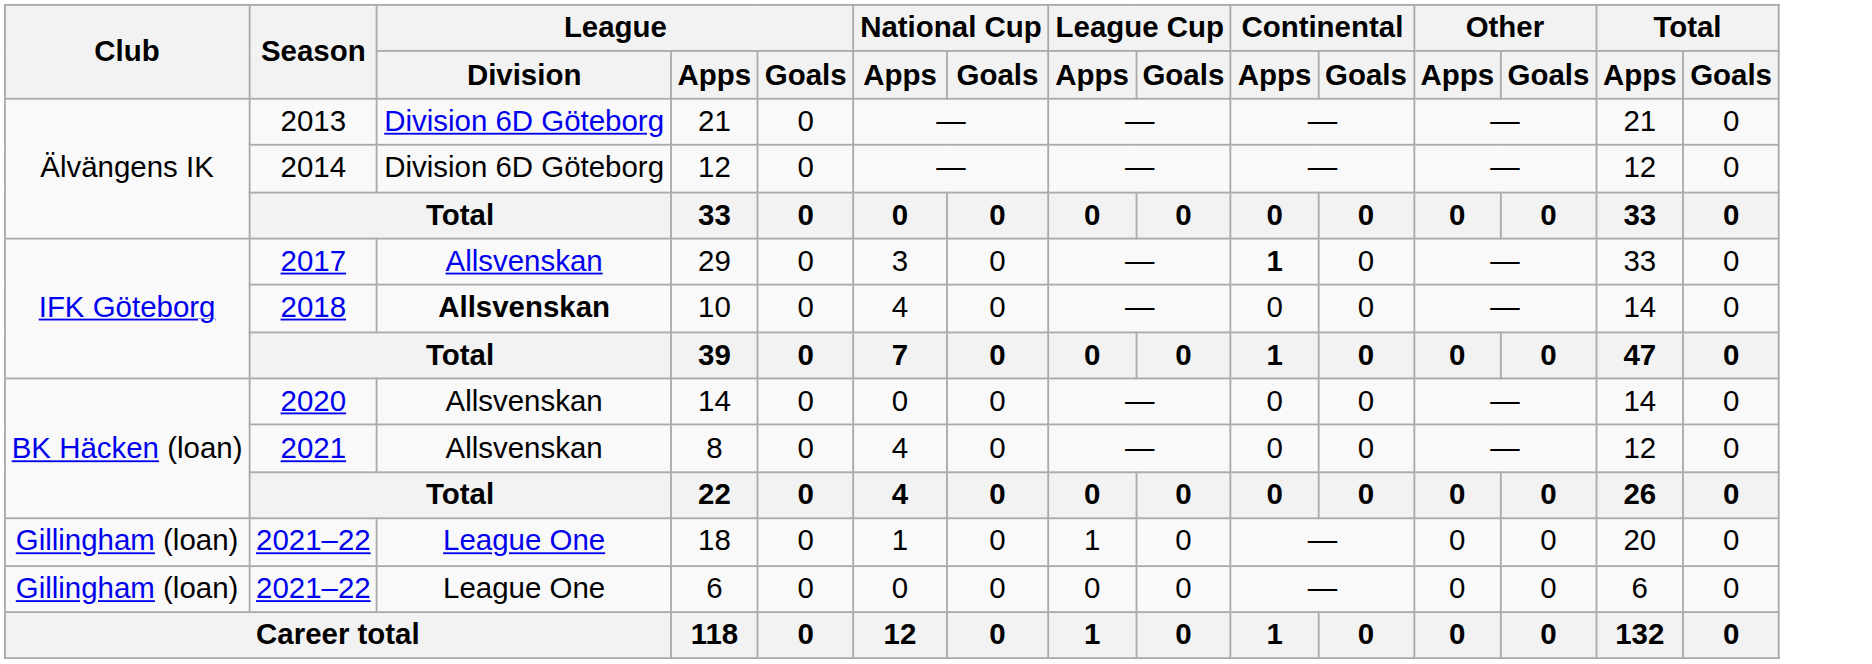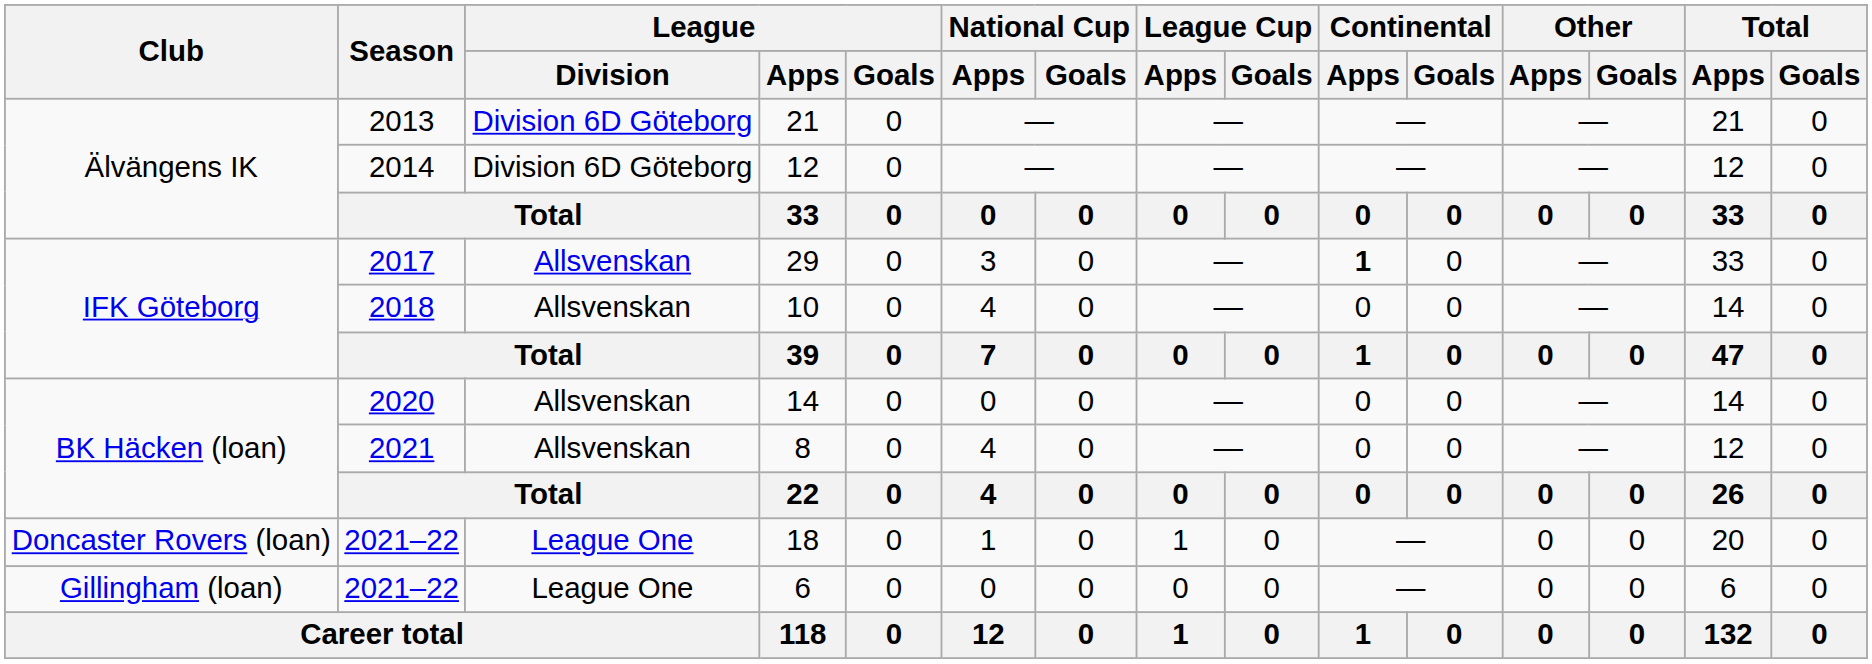 <table class="wikitable" style="text-align: center;">
 <tr>
 <th rowspan="2">Club</th>
 <th rowspan="2">Season</th>
 <th colspan="3">League</th>
 <th colspan="2">National Cup</th>
 <th colspan="2">League Cup</th>
 <th colspan="2">Continental</th>
 <th colspan="2">Other</th>
 <th colspan="2">Total</th>
 </tr>
 <tr>
 <th>Division</th>
 <th>Apps</th>
 <th>Goals</th>
 <th>Apps</th>
 <th>Goals</th>
 <th>Apps</th>
 <th>Goals</th>
 <th>Apps</th>
 <th>Goals</th>
 <th>Apps</th>
 <th>Goals</th>
 <th>Apps</th>
 <th>Goals</th>
 </tr>
 <tr>
 <td rowspan="3">Älvängens IK</td>
 <td>2013</td>
 <td><a href='#'>Division 6D Göteborg</a></td>
 <td>21</td>
 <td>0</td>
 <td colspan="2">—</td>
 <td colspan="2">—</td>
 <td colspan="2">—</td>
 <td colspan="2">—</td>
 <td>21</td>
 <td>0</td>
 </tr>
 <tr>
 <td>2014</td>
 <td>Division 6D Göteborg</td>
 <td>12</td>
 <td>0</td>
 <td colspan="2">—</td>
 <td colspan="2">—</td>
 <td colspan="2">—</td>
 <td colspan="2">—</td>
 <td>12</td>
 <td>0</td>
 </tr>
 <tr>
 <th colspan="2">Total</th>
 <th>33</th>
 <th>0</th>
 <th>0</th>
 <th>0</th>
 <th>0</th>
 <th>0</th>
 <th>0</th>
 <th>0</th>
 <th>0</th>
 <th>0</th>
 <th>33</th>
 <th>0</th>
 </tr>
 <tr>
 <td rowspan=3><a href='#'>IFK Göteborg</a></td>
 <td><a href='#'>2017</a></td>
 <td><a href='#'>Allsvenskan</a></td>
 <td>29</td>
 <td>0</td>
 <td>3</td>
 <td>0</td>
 <td colspan="2">—</td>
 <td><strong>1</strong></td>
 <td>0</td>
 <td colspan="2">—</td>
 <td>33</td>
 <td>0</td>
 </tr>
 <tr>
 <td><a href='#'>2018</a></td>
-<td><strong>Allsvenskan</strong></td>
+<td>Allsvenskan</td>
 <td>10</td>
 <td>0</td>
 <td>4</td>
 <td>0</td>
 <td colspan="2">—</td>
 <td>0</td>
 <td>0</td>
 <td colspan="2">—</td>
 <td>14</td>
 <td>0</td>
 </tr>
 <tr>
 <th colspan=2>Total</th>
 <th>39</th>
 <th>0</th>
 <th>7</th>
 <th>0</th>
 <th>0</th>
 <th>0</th>
 <th>1</th>
 <th>0</th>
 <th>0</th>
 <th>0</th>
 <th>47</th>
 <th>0</th>
 </tr>
 <tr>
 <td rowspan=3><a href='#'>BK Häcken</a> (loan)</td>
 <td><a href='#'>2020</a></td>
 <td>Allsvenskan</td>
 <td>14</td>
 <td>0</td>
 <td>0</td>
 <td>0</td>
 <td colspan="2">—</td>
 <td>0</td>
 <td>0</td>
 <td colspan="2">—</td>
 <td>14</td>
 <td>0</td>
 </tr>
 <tr>
 <td><a href='#'>2021</a></td>
 <td>Allsvenskan</td>
 <td>8</td>
 <td>0</td>
 <td>4</td>
 <td>0</td>
 <td colspan="2">—</td>
 <td>0</td>
 <td>0</td>
 <td colspan="2">—</td>
 <td>12</td>
 <td>0</td>
 </tr>
 <tr>
 <th colspan=2>Total</th>
 <th>22</th>
 <th>0</th>
 <th>4</th>
 <th>0</th>
 <th>0</th>
 <th>0</th>
 <th>0</th>
 <th>0</th>
 <th>0</th>
 <th>0</th>
 <th>26</th>
 <th>0</th>
 </tr>
 <tr>
-<td><a href='#'>Gillingham</a> (loan)</td>
+<td><a href='#'>Doncaster Rovers</a> (loan)</td>
 <td><a href='#'>2021–22</a></td>
 <td><a href='#'>League One</a></td>
 <td>18</td>
 <td>0</td>
 <td>1</td>
 <td>0</td>
 <td>1</td>
 <td>0</td>
 <td colspan="2">—</td>
 <td>0</td>
 <td>0</td>
 <td>20</td>
 <td>0</td>
 </tr>
 <tr>
 <td><a href='#'>Gillingham</a> (loan)</td>
 <td><a href='#'>2021–22</a></td>
 <td>League One</td>
 <td>6</td>
 <td>0</td>
 <td>0</td>
 <td>0</td>
 <td>0</td>
 <td>0</td>
 <td colspan="2">—</td>
 <td>0</td>
 <td>0</td>
 <td>6</td>
 <td>0</td>
 </tr>
 <tr>
 <th colspan="3">Career total</th>
 <th>118</th>
 <th>0</th>
 <th>12</th>
 <th>0</th>
 <th>1</th>
 <th>0</th>
 <th>1</th>
 <th>0</th>
 <th>0</th>
 <th>0</th>
 <th>132</th>
 <th>0</th>
 </tr>
 </table>
